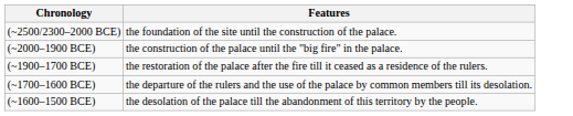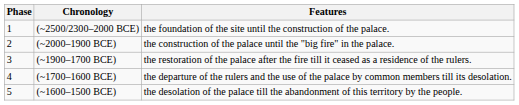 <table class="wikitable">
 <tr>
+<th>Phase</th>
 <th>Chronology</th>
 <th>Features</th>
 </tr>
 <tr>
+<td>1</td>
 <td>(~2500/2300–2000 BCE)</td>
 <td>the foundation of the site until the construction of the palace.</td>
 </tr>
 <tr>
+<td>2</td>
 <td>(~2000–1900 BCE)</td>
 <td>the construction of the palace until the "big fire" in the palace.</td>
 </tr>
 <tr>
+<td>3</td>
 <td>(~1900–1700 BCE)</td>
 <td>the restoration of the palace after the fire till it ceased as a residence of the rulers.</td>
 </tr>
 <tr>
+<td>4</td>
 <td>(~1700–1600 BCE)</td>
 <td>the departure of the rulers and the use of the palace by common members till its desolation.</td>
 </tr>
 <tr>
+<td>5</td>
 <td>(~1600–1500 BCE)</td>
 <td>the desolation of the palace till the abandonment of this territory by the people.</td>
 </tr>
 </table>
